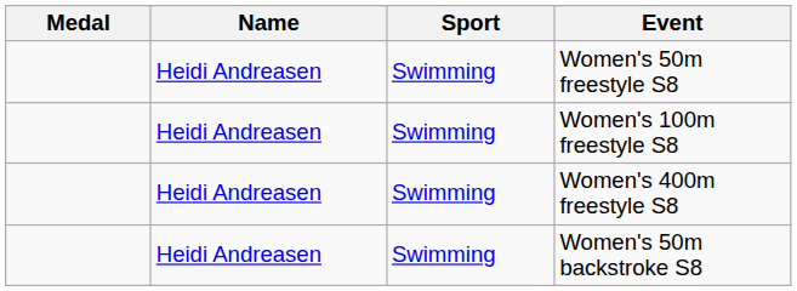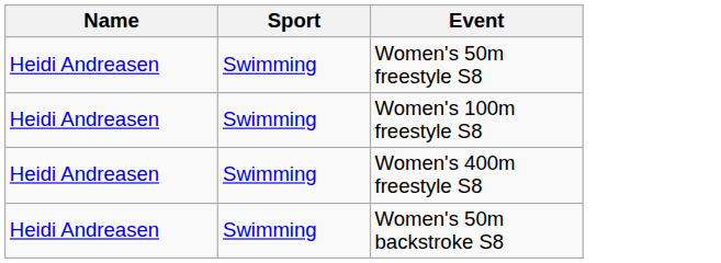 <table class="wikitable">
 <tr>
-<th style="width:6em">Medal</th>
 <th style="width:10em">Name</th>
 <th style="width:7em">Sport</th>
 <th style="width:10em">Event</th>
 </tr>
 <tr>
-<td></td>
 <td><a href='#'>Heidi Andreasen</a></td>
 <td><a href='#'>Swimming</a></td>
 <td>Women's 50m freestyle S8</td>
 </tr>
 <tr>
-<td></td>
 <td><a href='#'>Heidi Andreasen</a></td>
 <td><a href='#'>Swimming</a></td>
 <td>Women's 100m freestyle S8</td>
 </tr>
 <tr>
-<td></td>
 <td><a href='#'>Heidi Andreasen</a></td>
 <td><a href='#'>Swimming</a></td>
 <td>Women's 400m freestyle S8</td>
 </tr>
 <tr>
-<td></td>
 <td><a href='#'>Heidi Andreasen</a></td>
 <td><a href='#'>Swimming</a></td>
 <td>Women's 50m backstroke S8</td>
 </tr>
 </table>
